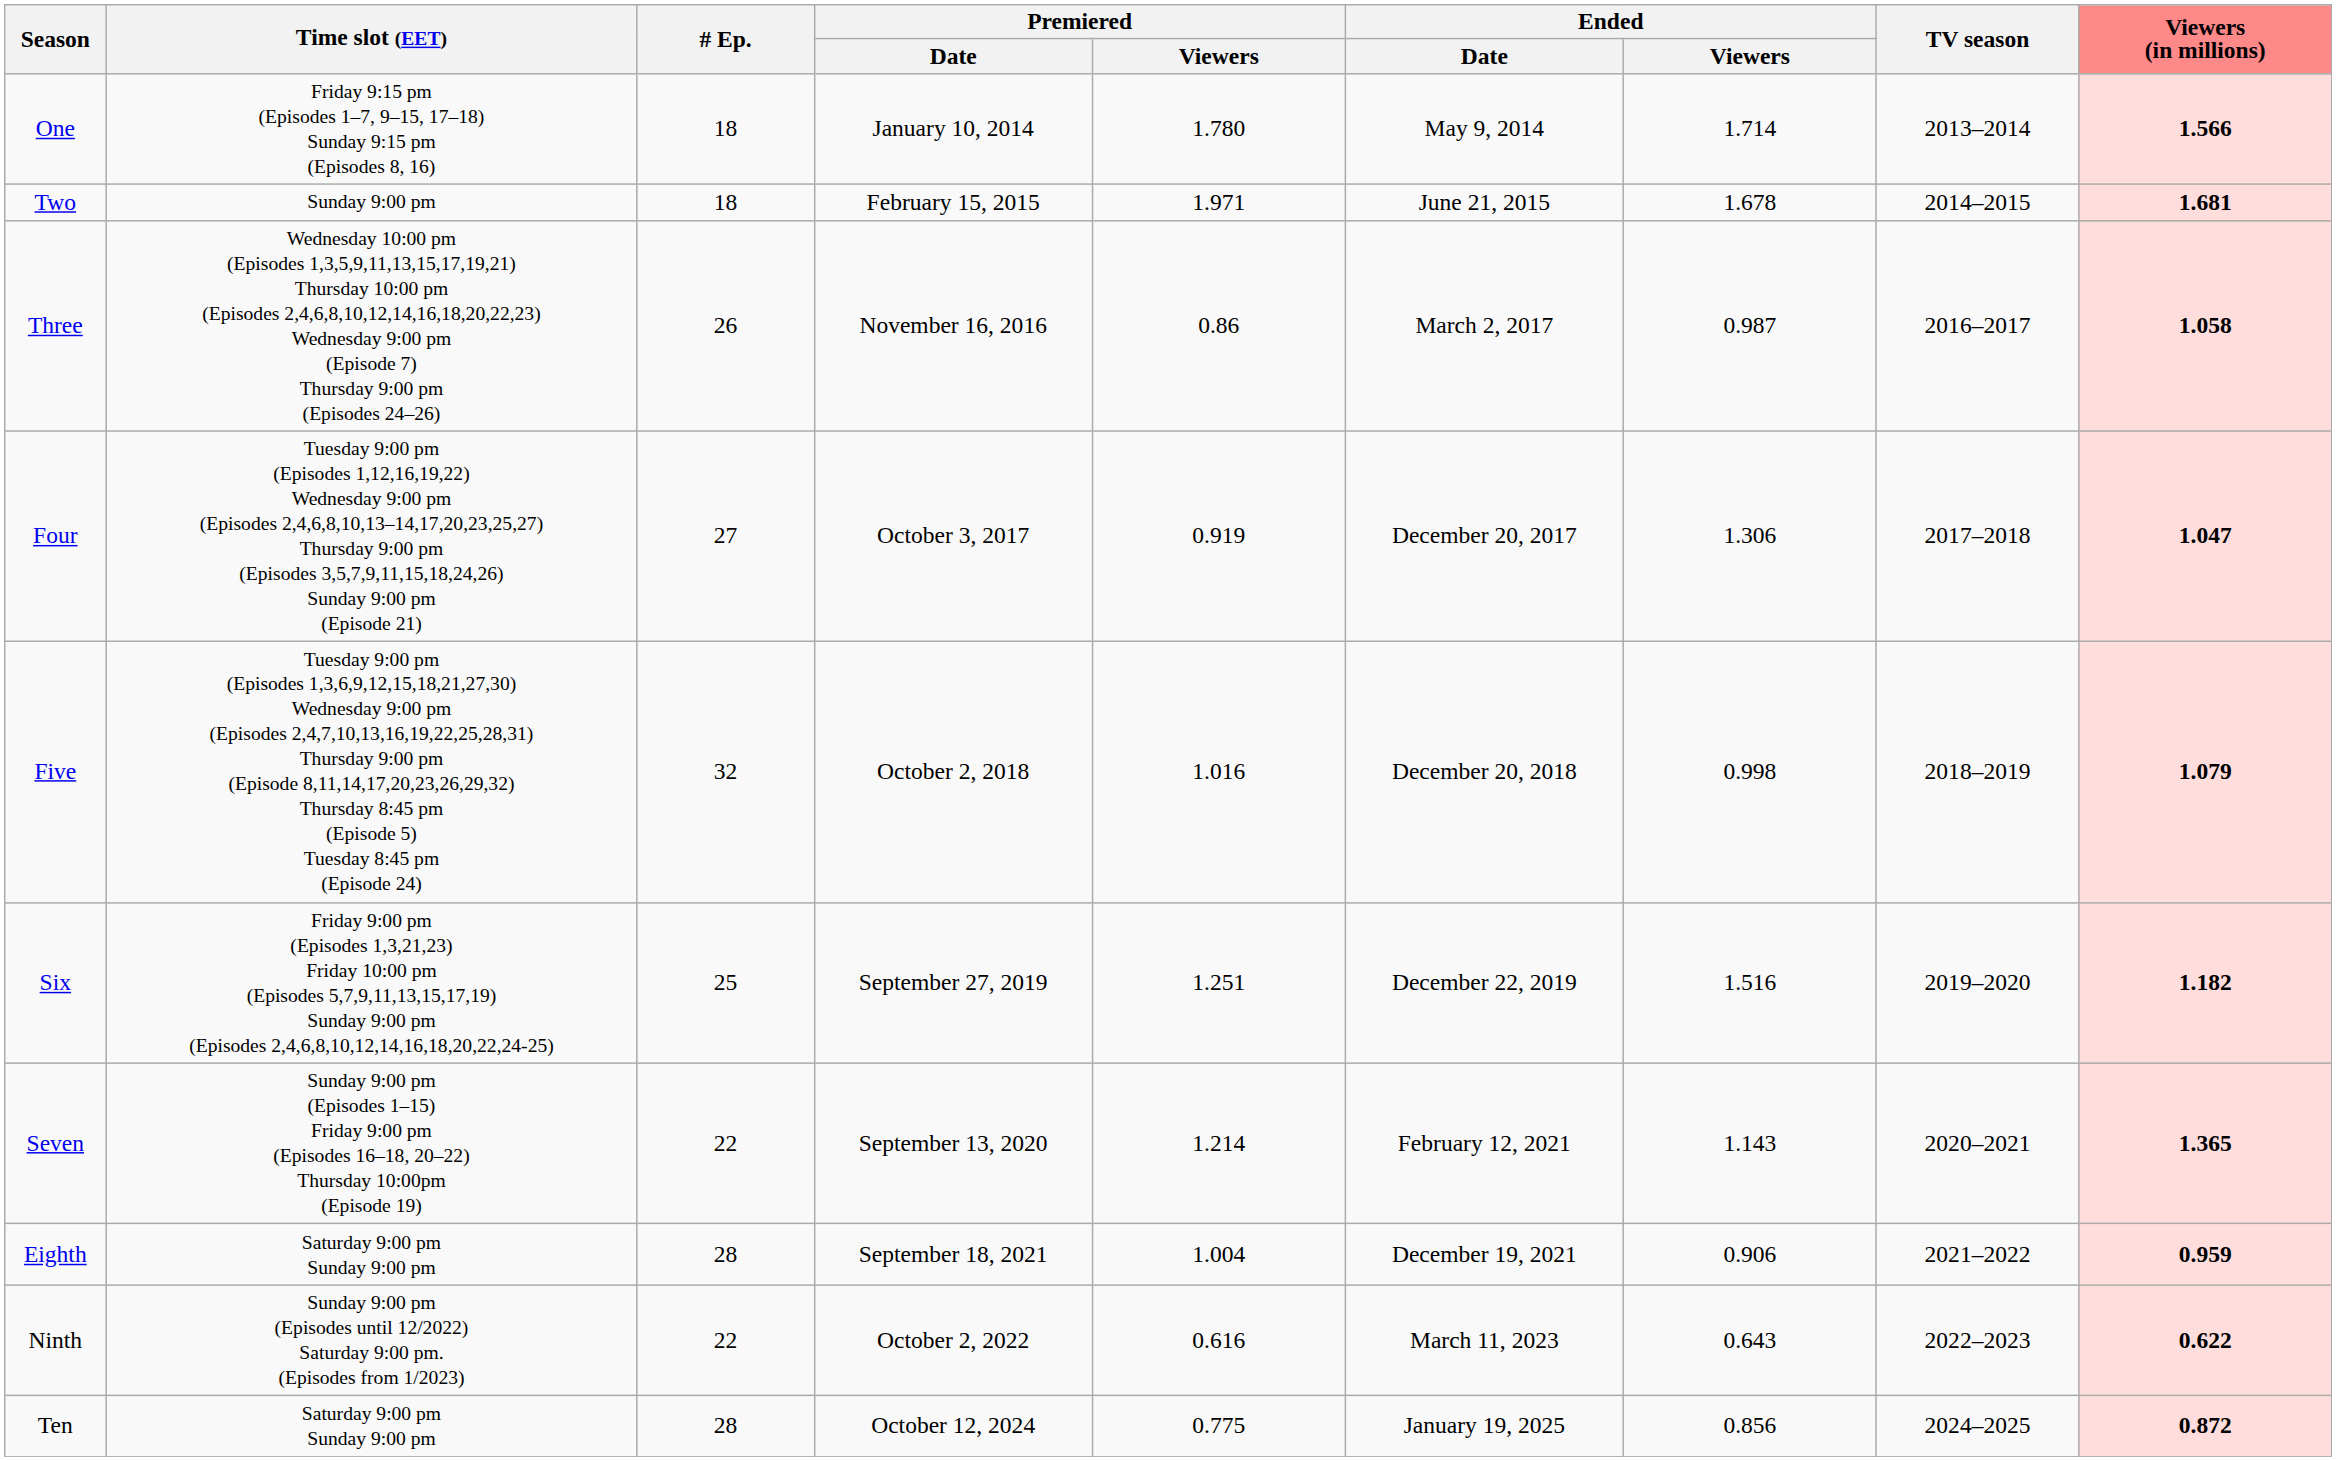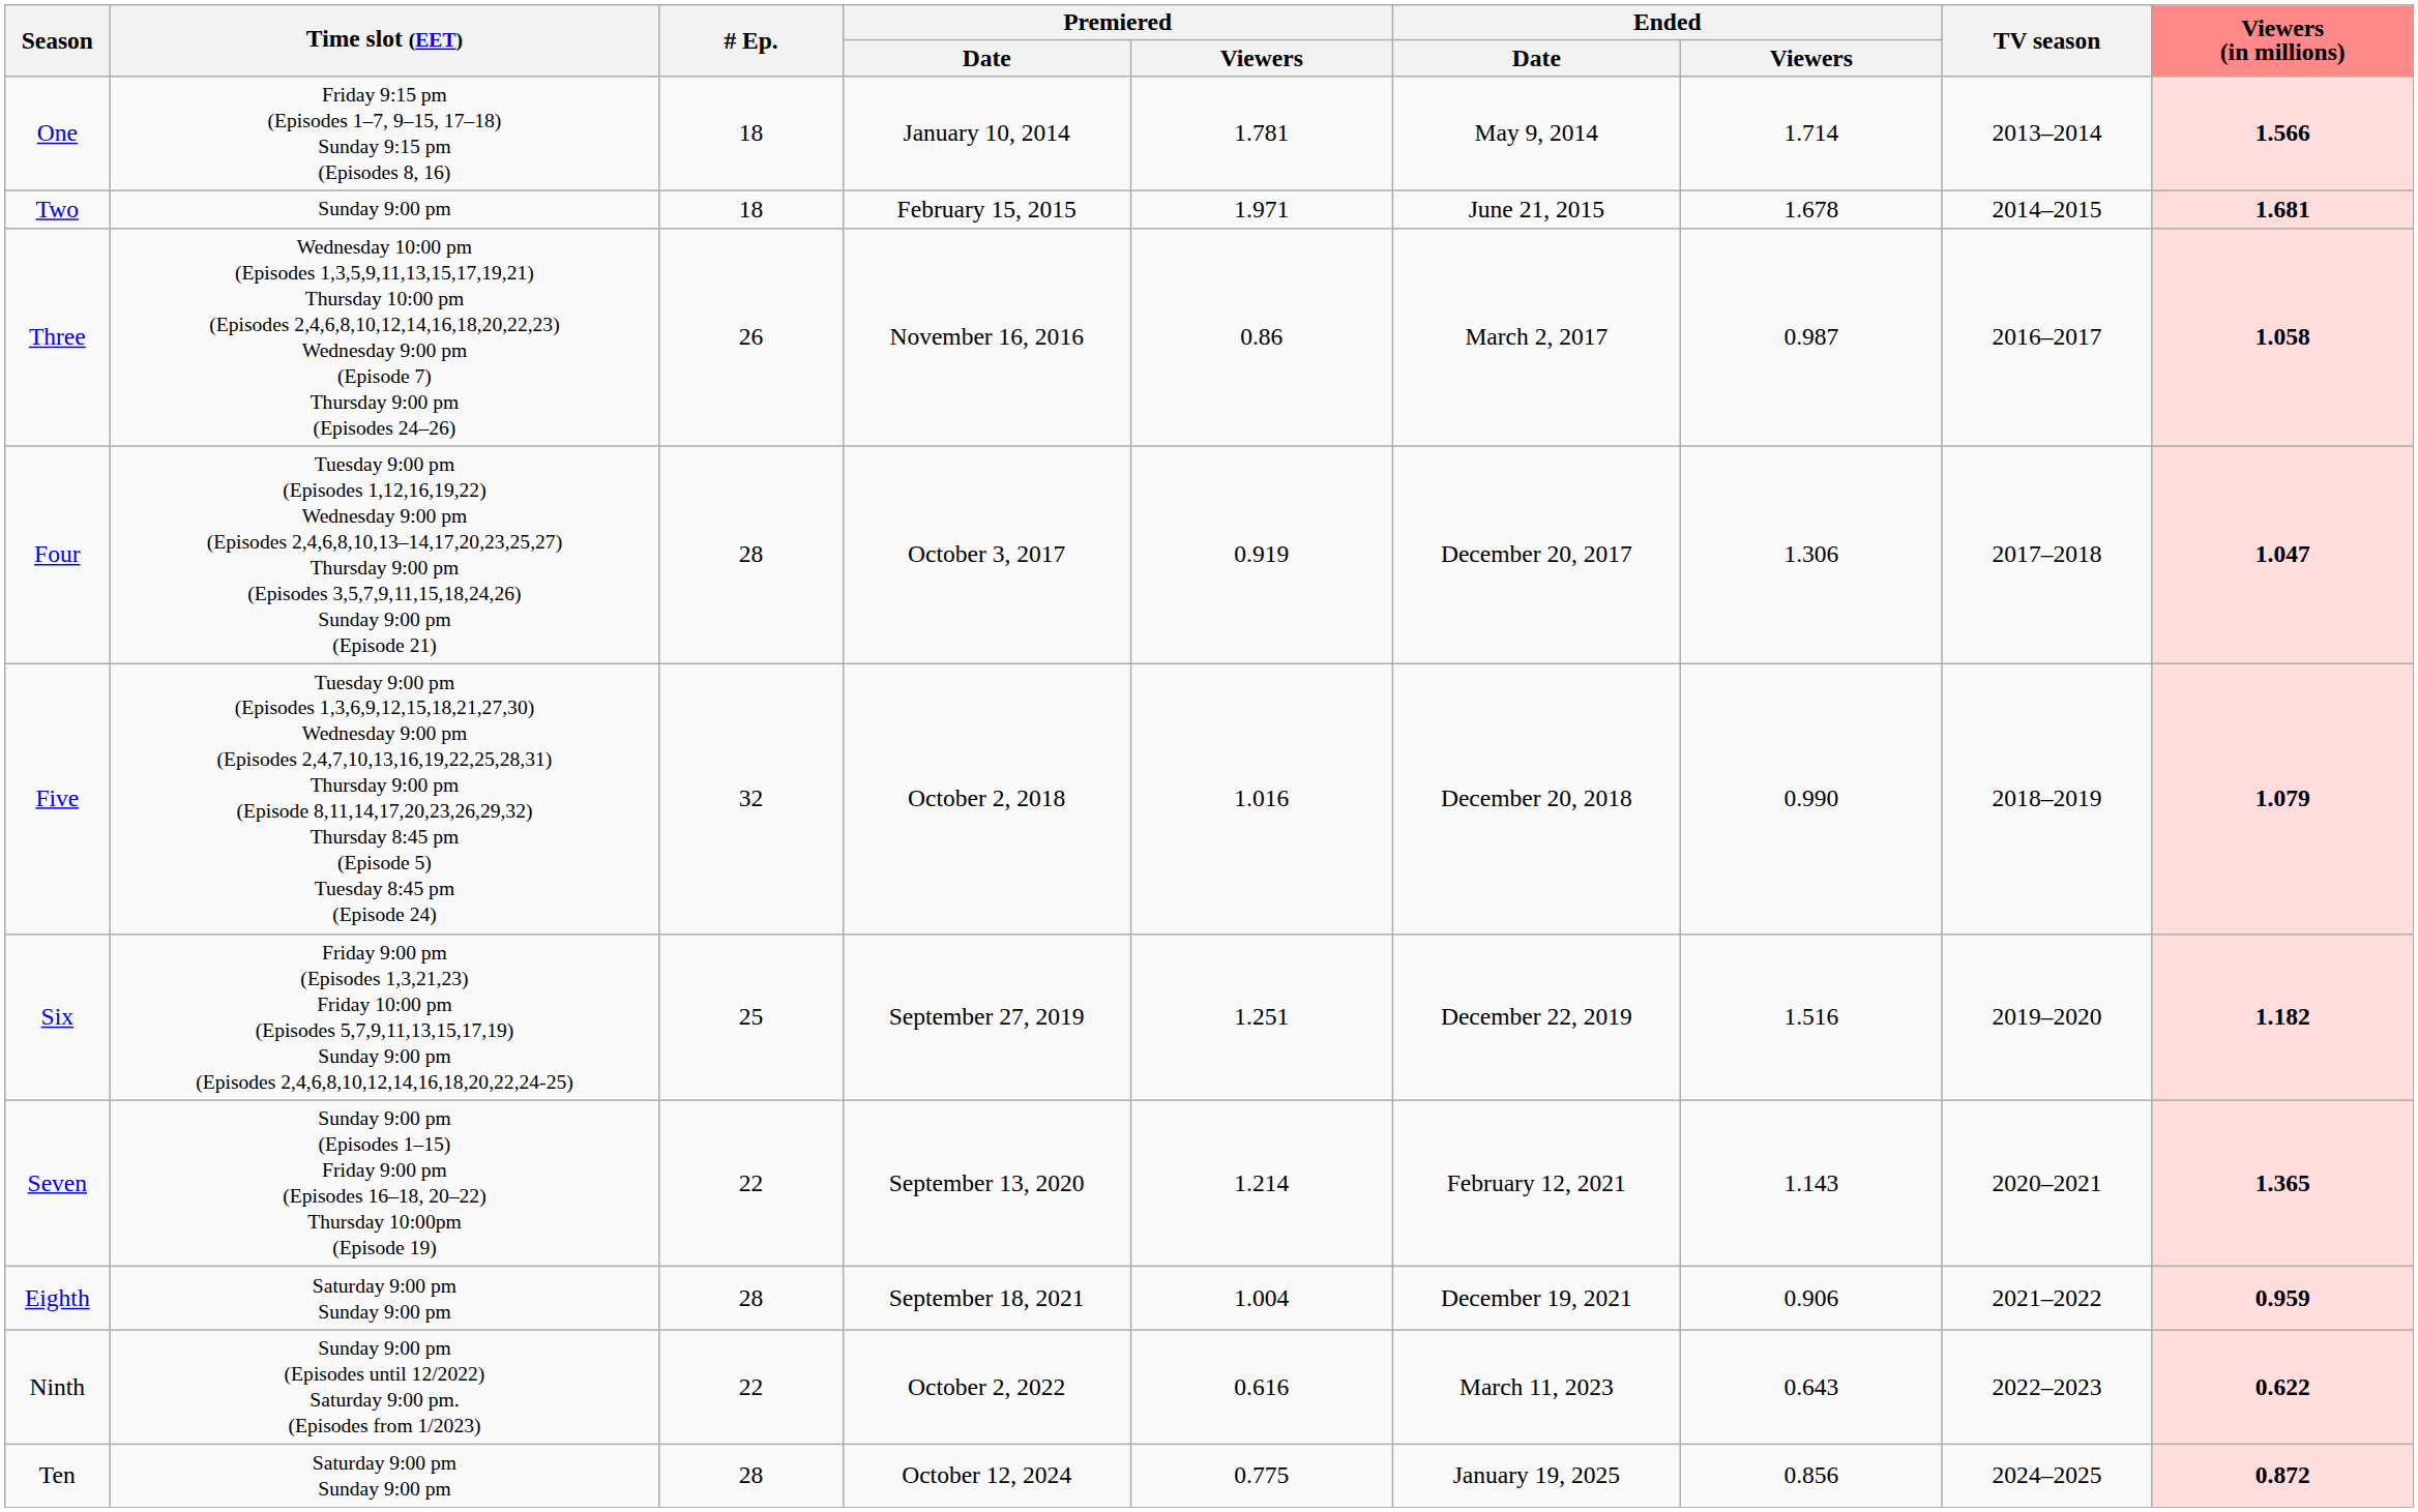 <table class="wikitable" style="text-align:center; line-height:16px; width:100%;">
 <tr>
 <th style="width:04%;" rowspan="2">Season</th>
 <th style="width:21%;" rowspan="2">Time slot <small>(<a href='#'>EET</a>)</small></th>
 <th style="width:07%;" rowspan="2"># Ep.</th>
 <th style="width:21%;" colspan="2">Premiered</th>
 <th style="width:21%;" colspan="2">Ended</th>
 <th style="width:08%;" rowspan="2">TV season</th>
 <th style="width:10%; background:#ff8888;" rowspan="2">Viewers<br>(in millions)</th>
 </tr>
 <tr>
 <th style="width:11%;">Date</th>
 <th style="width:10%;">Viewers<br><small></small></th>
 <th style="width:11%;">Date</th>
 <th style="width:10%;">Viewers<br><small></small></th>
 </tr>
 <tr>
 <td><a href='#'>One</a></td>
 <td><small>Friday 9:15 pm<br>(Episodes 1–7, 9–15, 17–18)<br>Sunday 9:15 pm<br>(Episodes 8, 16)</small></td>
 <td>18</td>
 <td>January 10, 2014</td>
-<td>1.780</td>
+<td>1.781</td>
 <td>May 9, 2014</td>
 <td>1.714</td>
 <td>2013–2014</td>
 <td style="background:#ffdddd;"><strong>1.566</strong></td>
 </tr>
 <tr>
 <td><a href='#'>Two</a></td>
 <td><small>Sunday 9:00 pm</small></td>
 <td>18</td>
 <td>February 15, 2015</td>
 <td>1.971</td>
 <td>June 21, 2015</td>
 <td>1.678</td>
 <td>2014–2015</td>
 <td style="background:#ffdddd;"><strong>1.681</strong></td>
 </tr>
 <tr>
 <td><a href='#'>Three</a></td>
 <td><small>Wednesday 10:00 pm<br>(Episodes 1,3,5,9,11,13,15,17,19,21)<br>Thursday 10:00 pm<br>(Episodes 2,4,6,8,10,12,14,16,18,20,22,23)<br>Wednesday 9:00 pm<br>(Episode 7)<br>Thursday 9:00 pm<br> (Episodes 24–26)</small></td>
 <td>26</td>
 <td>November 16, 2016</td>
 <td>0.86</td>
 <td>March 2, 2017</td>
 <td>0.987</td>
 <td>2016–2017</td>
 <td style="background:#ffdddd;"><strong>1.058</strong></td>
 </tr>
 <tr>
 <td><a href='#'>Four</a></td>
 <td><small>Tuesday 9:00 pm<br>(Episodes 1,12,16,19,22)<br>Wednesday 9:00 pm<br>(Episodes 2,4,6,8,10,13–14,17,20,23,25,27)<br>Thursday 9:00 pm<br>(Episodes 3,5,7,9,11,15,18,24,26)<br>Sunday 9:00 pm<br>(Episode 21)</small></td>
-<td>27</td>
+<td>28</td>
 <td>October 3, 2017</td>
 <td>0.919</td>
 <td>December 20, 2017</td>
 <td>1.306</td>
 <td>2017–2018</td>
 <td style="background:#ffdddd;"><strong>1.047</strong></td>
 </tr>
 <tr>
 <td><a href='#'>Five</a></td>
 <td><small>Tuesday 9:00 pm<br>(Episodes 1,3,6,9,12,15,18,21,27,30)<br>Wednesday 9:00 pm<br>(Episodes 2,4,7,10,13,16,19,22,25,28,31)<br>Thursday 9:00 pm<br>(Episode 8,11,14,17,20,23,26,29,32)<br>Thursday 8:45 pm<br>(Episode 5)<br>Tuesday 8:45 pm<br>(Episode 24)</small></td>
 <td>32</td>
 <td>October 2, 2018</td>
 <td>1.016</td>
 <td>December 20, 2018</td>
-<td>0.998</td>
+<td>0.990</td>
 <td>2018–2019</td>
 <td style="background:#ffdddd;"><strong>1.079</strong></td>
 </tr>
 <tr>
 <td><a href='#'>Six</a></td>
 <td><small>Friday 9:00 pm<br>(Episodes 1,3,21,23)<br>Friday 10:00 pm<br>(Episodes 5,7,9,11,13,15,17,19)<br>Sunday 9:00 pm<br>(Episodes 2,4,6,8,10,12,14,16,18,20,22,24-25)</small></td>
 <td>25</td>
 <td>September 27, 2019</td>
 <td>1.251</td>
 <td>December 22, 2019</td>
 <td>1.516</td>
 <td>2019–2020</td>
 <td style="background:#ffdddd;"><strong>1.182</strong></td>
 </tr>
 <tr>
 <td><a href='#'>Seven</a></td>
 <td><small>Sunday 9:00 pm<br>(Episodes 1–15)<br>Friday 9:00 pm<br>(Episodes 16–18, 20–22)<br>Thursday 10:00pm<br>(Episode 19)</small></td>
 <td>22</td>
 <td>September 13, 2020</td>
 <td>1.214</td>
 <td>February 12, 2021</td>
 <td>1.143</td>
 <td>2020–2021</td>
 <td style="background:#ffdddd;"><strong>1.365</strong></td>
 </tr>
 <tr>
 <td><a href='#'>Eighth</a></td>
 <td><small>Saturday 9:00 pm<br>Sunday 9:00 pm</small></td>
 <td>28</td>
 <td>September 18, 2021</td>
 <td>1.004</td>
 <td>December 19, 2021</td>
 <td>0.906</td>
 <td>2021–2022</td>
 <td style="background:#ffdddd;"><strong>0.959</strong></td>
 </tr>
 <tr>
 <td>Ninth</td>
 <td><small>Sunday 9:00 pm<br>(Episodes until 12/2022)<br>Saturday 9:00 pm.<br>(Episodes from 1/2023)</small> </td>
 <td>22</td>
 <td>October 2, 2022</td>
 <td>0.616</td>
 <td>March 11, 2023</td>
 <td>0.643</td>
 <td>2022–2023</td>
 <td style="background:#ffdddd;"><strong>0.622</strong></td>
 </tr>
 <tr>
 <td>Ten</td>
 <td><small>Saturday 9:00 pm<br>Sunday 9:00 pm</small></td>
 <td>28</td>
 <td>October 12, 2024</td>
 <td>0.775</td>
 <td>January 19, 2025</td>
 <td>0.856</td>
 <td>2024–2025</td>
 <td style="background:#ffdddd;"><strong>0.872</strong></td>
 </tr>
 <tr>
 </tr>
 </table>
